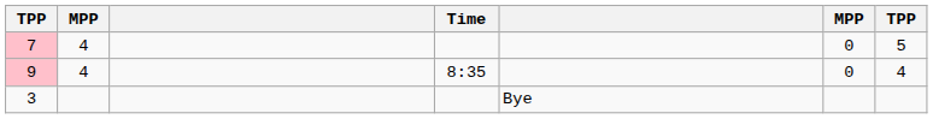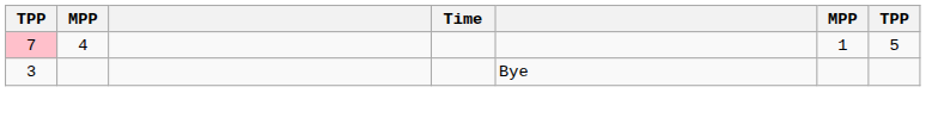 <table class="wikitable" style="text-align: center;" |>
 <tr>
 <th width="35">TPP</th>
 <th width="35">MPP</th>
 <th width="250"></th>
 <th width="45">Time</th>
 <th width="250"></th>
 <th width="35">MPP</th>
 <th width="35">TPP</th>
 </tr>
 <tr>
 <td bgcolor=pink>7</td>
 <td>4</td>
 <td style="text-align:left;"></td>
 <td></td>
 <td style="text-align:left;"><strong></strong></td>
-<td>0</td>
+<td>1</td>
 <td>5</td>
-</tr>
-<tr>
-<td bgcolor=pink>9</td>
-<td>4</td>
-<td style="text-align:left;"></td>
-<td>8:35</td>
-<td style="text-align:left;"><strong></strong></td>
-<td>0</td>
-<td>4</td>
 </tr>
 <tr>
 <td>3</td>
 <td></td>
 <td style="text-align:left;"><strong></strong></td>
 <td></td>
 <td style="text-align:left;">Bye</td>
 <td></td>
 <td></td>
 </tr>
 </table>
